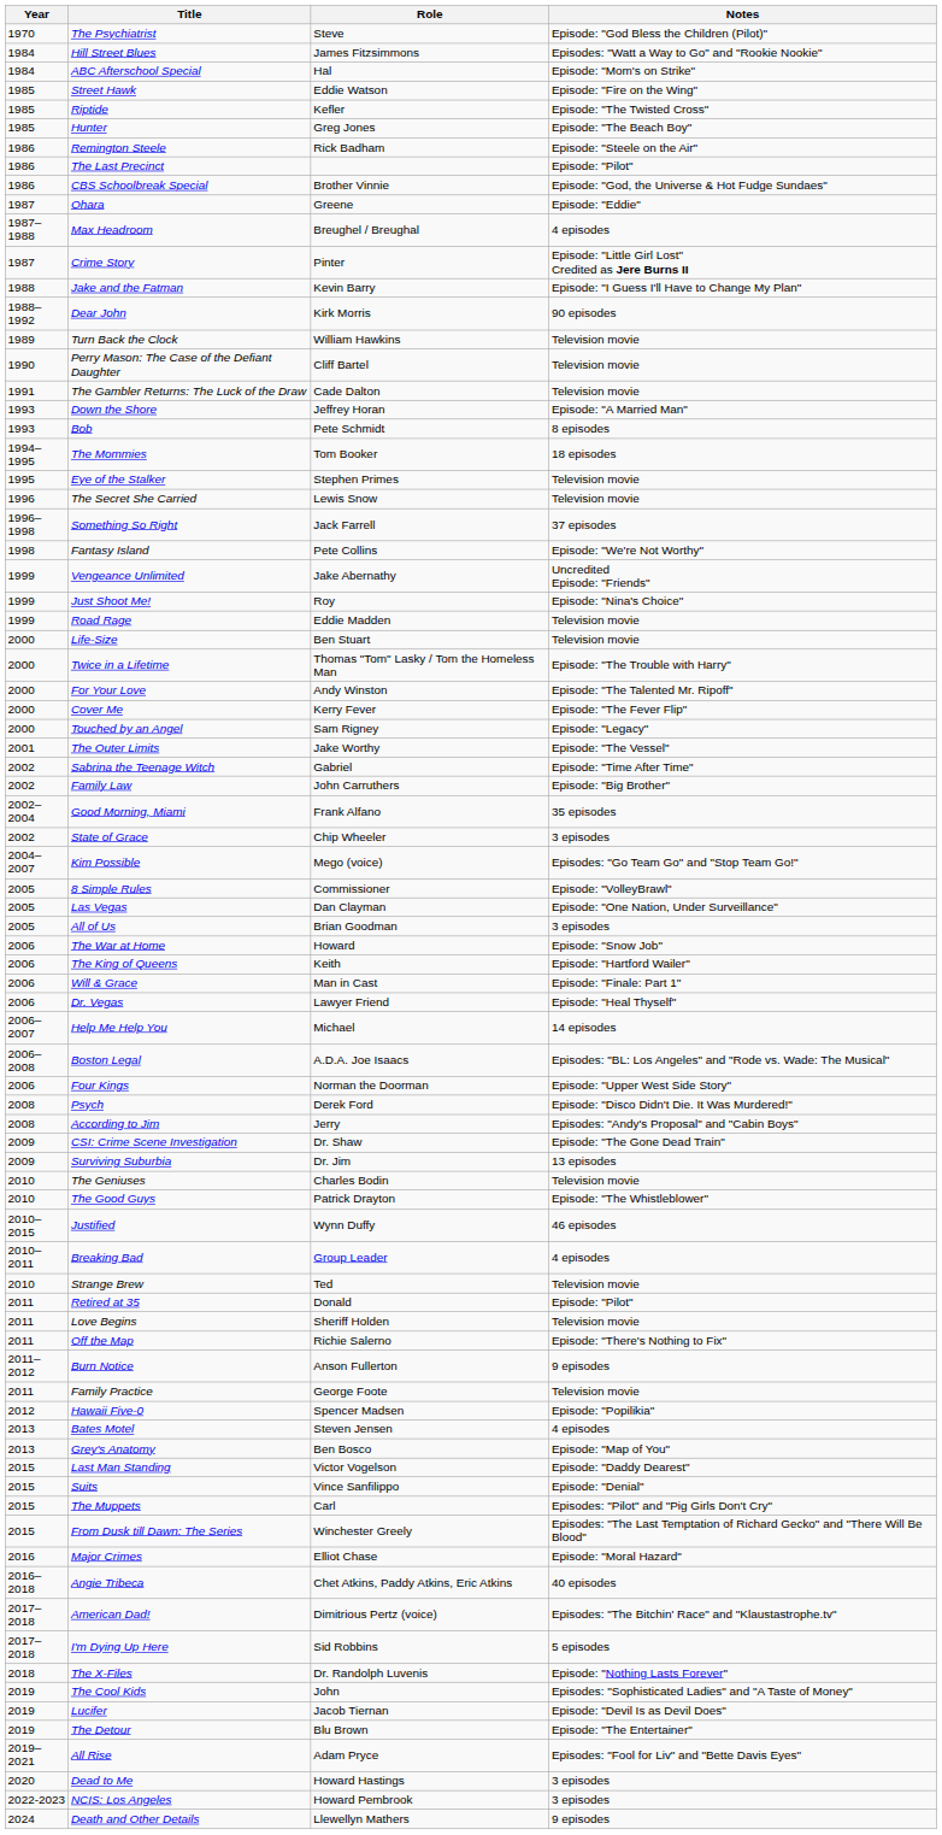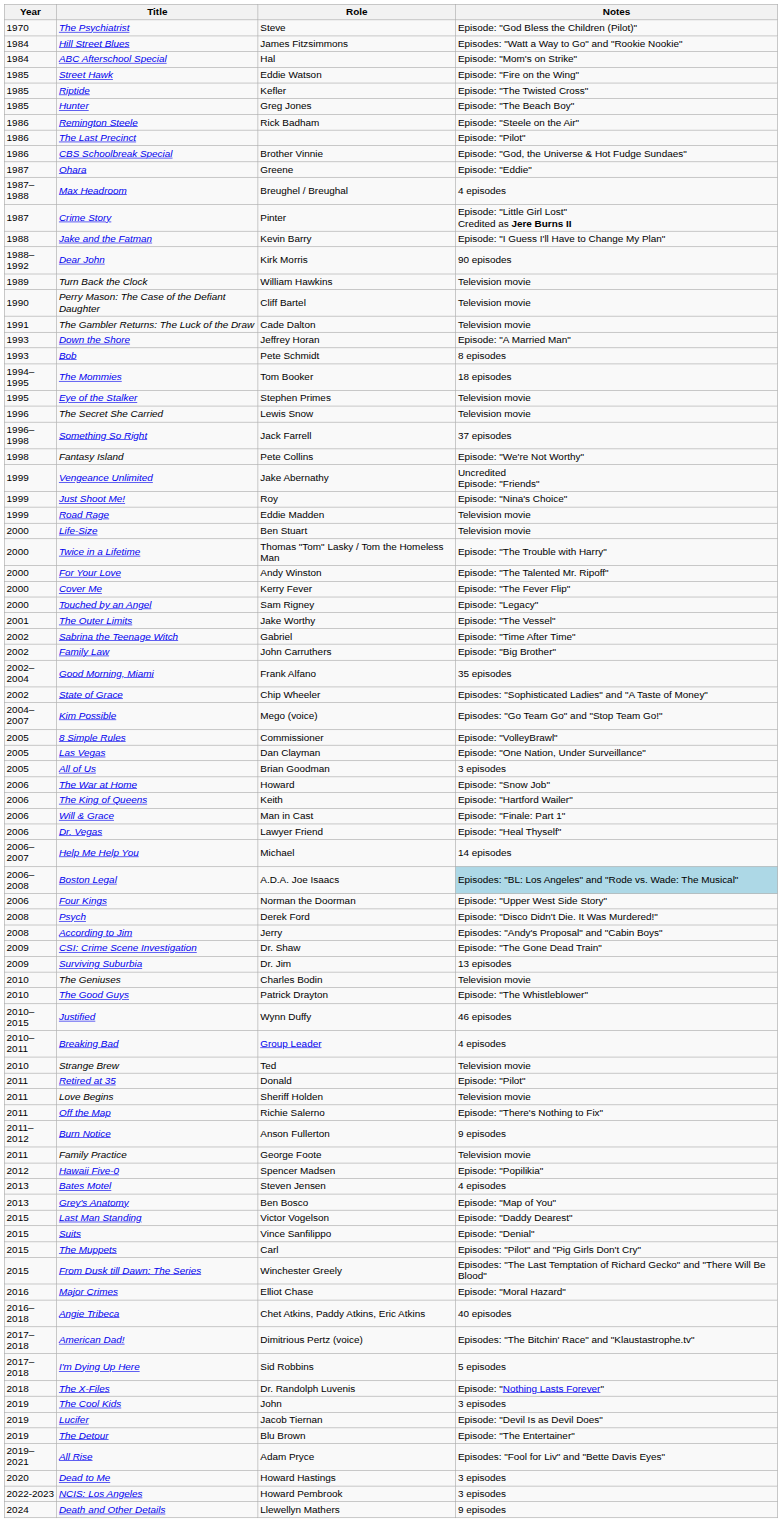 <table class="wikitable sortable">
 <tr>
 <th>Year</th>
 <th>Title</th>
 <th>Role</th>
 <th>Notes</th>
 </tr>
 <tr>
 <td>1970</td>
 <td><em><a href='#'>The Psychiatrist</a></em></td>
 <td>Steve</td>
 <td>Episode: "God Bless the Children (Pilot)"</td>
 </tr>
 <tr>
 <td>1984</td>
 <td><em><a href='#'>Hill Street Blues</a></em></td>
 <td>James Fitzsimmons</td>
 <td>Episodes: "Watt a Way to Go" and "Rookie Nookie"</td>
 </tr>
 <tr>
 <td>1984</td>
 <td><em><a href='#'>ABC Afterschool Special</a></em></td>
 <td>Hal</td>
 <td>Episode: "Mom's on Strike"</td>
 </tr>
 <tr>
 <td>1985</td>
 <td><em><a href='#'>Street Hawk</a></em></td>
 <td>Eddie Watson</td>
 <td>Episode: "Fire on the Wing"</td>
 </tr>
 <tr>
 <td>1985</td>
 <td><em><a href='#'>Riptide</a></em></td>
 <td>Kefler</td>
 <td>Episode: "The Twisted Cross"</td>
 </tr>
 <tr>
 <td>1985</td>
 <td><em><a href='#'>Hunter</a></em></td>
 <td>Greg Jones</td>
 <td>Episode: "The Beach Boy"</td>
 </tr>
 <tr>
 <td>1986</td>
 <td><em><a href='#'>Remington Steele</a></em></td>
 <td>Rick Badham</td>
 <td>Episode: "Steele on the Air"</td>
 </tr>
 <tr>
 <td>1986</td>
 <td><em><a href='#'>The Last Precinct</a></em></td>
 <td></td>
 <td>Episode: "Pilot"</td>
 </tr>
 <tr>
 <td>1986</td>
 <td><em><a href='#'>CBS Schoolbreak Special</a></em></td>
 <td>Brother Vinnie</td>
 <td>Episode: "God, the Universe & Hot Fudge Sundaes"</td>
 </tr>
 <tr>
 <td>1987</td>
 <td><em><a href='#'>Ohara</a></em></td>
 <td>Greene</td>
 <td>Episode: "Eddie"</td>
 </tr>
 <tr>
 <td>1987–1988</td>
 <td><em><a href='#'>Max Headroom</a></em></td>
 <td>Breughel / Breughal</td>
 <td>4 episodes</td>
 </tr>
 <tr>
 <td>1987</td>
 <td><em><a href='#'>Crime Story</a></em></td>
 <td>Pinter</td>
 <td>Episode: "Little Girl Lost"<br>Credited as <strong>Jere Burns II</strong></td>
 </tr>
 <tr>
 <td>1988</td>
 <td><em><a href='#'>Jake and the Fatman</a></em></td>
 <td>Kevin Barry</td>
 <td>Episode: "I Guess I'll Have to Change My Plan"</td>
 </tr>
 <tr>
 <td>1988–1992</td>
 <td><em><a href='#'>Dear John</a></em></td>
 <td>Kirk Morris</td>
 <td>90 episodes</td>
 </tr>
 <tr>
 <td>1989</td>
 <td><em>Turn Back the Clock</em></td>
 <td>William Hawkins</td>
 <td>Television movie</td>
 </tr>
 <tr>
 <td>1990</td>
 <td><em>Perry Mason: The Case of the Defiant Daughter</em></td>
 <td>Cliff Bartel</td>
 <td>Television movie</td>
 </tr>
 <tr>
 <td>1991</td>
 <td><em>The Gambler Returns: The Luck of the Draw</em></td>
 <td>Cade Dalton</td>
 <td>Television movie</td>
 </tr>
 <tr>
 <td>1993</td>
 <td><em><a href='#'>Down the Shore</a></em></td>
 <td>Jeffrey Horan</td>
 <td>Episode: "A Married Man"</td>
 </tr>
 <tr>
 <td>1993</td>
 <td><em><a href='#'>Bob</a></em></td>
 <td>Pete Schmidt</td>
 <td>8 episodes</td>
 </tr>
 <tr>
 <td>1994–1995</td>
 <td><em><a href='#'>The Mommies</a></em></td>
 <td>Tom Booker</td>
 <td>18 episodes</td>
 </tr>
 <tr>
 <td>1995</td>
 <td><em><a href='#'>Eye of the Stalker</a></em></td>
 <td>Stephen Primes</td>
 <td>Television movie</td>
 </tr>
 <tr>
 <td>1996</td>
 <td><em>The Secret She Carried</em></td>
 <td>Lewis Snow</td>
 <td>Television movie</td>
 </tr>
 <tr>
 <td>1996–1998</td>
 <td><em><a href='#'>Something So Right</a></em></td>
 <td>Jack Farrell</td>
 <td>37 episodes</td>
 </tr>
 <tr>
 <td>1998</td>
 <td><em>Fantasy Island</em></td>
 <td>Pete Collins</td>
 <td>Episode: "We're Not Worthy"</td>
 </tr>
 <tr>
 <td>1999</td>
 <td><em><a href='#'>Vengeance Unlimited</a></em></td>
 <td>Jake Abernathy</td>
 <td>Uncredited<br>Episode: "Friends"</td>
 </tr>
 <tr>
 <td>1999</td>
 <td><em><a href='#'>Just Shoot Me!</a></em></td>
 <td>Roy</td>
 <td>Episode: "Nina's Choice"</td>
 </tr>
 <tr>
 <td>1999</td>
 <td><em><a href='#'>Road Rage</a></em></td>
 <td>Eddie Madden</td>
 <td>Television movie</td>
 </tr>
 <tr>
 <td>2000</td>
 <td><em><a href='#'>Life-Size</a></em></td>
 <td>Ben Stuart</td>
 <td>Television movie</td>
 </tr>
 <tr>
 <td>2000</td>
 <td><em><a href='#'>Twice in a Lifetime</a></em></td>
 <td>Thomas "Tom" Lasky / Tom the Homeless Man</td>
 <td>Episode: "The Trouble with Harry"</td>
 </tr>
 <tr>
 <td>2000</td>
 <td><em><a href='#'>For Your Love</a></em></td>
 <td>Andy Winston</td>
 <td>Episode: "The Talented Mr. Ripoff"</td>
 </tr>
 <tr>
 <td>2000</td>
 <td><em><a href='#'>Cover Me</a></em></td>
 <td>Kerry Fever</td>
 <td>Episode: "The Fever Flip"</td>
 </tr>
 <tr>
 <td>2000</td>
 <td><em><a href='#'>Touched by an Angel</a></em></td>
 <td>Sam Rigney</td>
 <td>Episode: "Legacy"</td>
 </tr>
 <tr>
 <td>2001</td>
 <td><em><a href='#'>The Outer Limits</a></em></td>
 <td>Jake Worthy</td>
 <td>Episode: "The Vessel"</td>
 </tr>
 <tr>
 <td>2002</td>
 <td><em><a href='#'>Sabrina the Teenage Witch</a></em></td>
 <td>Gabriel</td>
 <td>Episode: "Time After Time"</td>
 </tr>
 <tr>
 <td>2002</td>
 <td><em><a href='#'>Family Law</a></em></td>
 <td>John Carruthers</td>
 <td>Episode: "Big Brother"</td>
 </tr>
 <tr>
 <td>2002–2004</td>
 <td><em><a href='#'>Good Morning, Miami</a></em></td>
 <td>Frank Alfano</td>
 <td>35 episodes</td>
 </tr>
 <tr>
 <td>2002</td>
 <td><em><a href='#'>State of Grace</a></em></td>
 <td>Chip Wheeler</td>
-<td>3 episodes</td>
+<td>Episodes: "Sophisticated Ladies" and "A Taste of Money"</td>
 </tr>
 <tr>
 <td>2004–2007</td>
 <td><em><a href='#'>Kim Possible</a></em></td>
 <td>Mego (voice)</td>
 <td>Episodes: "Go Team Go" and "Stop Team Go!"</td>
 </tr>
 <tr>
 <td>2005</td>
 <td><em><a href='#'>8 Simple Rules</a></em></td>
 <td>Commissioner</td>
 <td>Episode: "VolleyBrawl"</td>
 </tr>
 <tr>
 <td>2005</td>
 <td><em><a href='#'>Las Vegas</a></em></td>
 <td>Dan Clayman</td>
 <td>Episode: "One Nation, Under Surveillance"</td>
 </tr>
 <tr>
 <td>2005</td>
 <td><em><a href='#'>All of Us</a></em></td>
 <td>Brian Goodman</td>
 <td>3 episodes</td>
 </tr>
 <tr>
 <td>2006</td>
 <td><em><a href='#'>The War at Home</a></em></td>
 <td>Howard</td>
 <td>Episode: "Snow Job"</td>
 </tr>
 <tr>
 <td>2006</td>
 <td><em><a href='#'>The King of Queens</a></em></td>
 <td>Keith</td>
 <td>Episode: "Hartford Wailer"</td>
 </tr>
 <tr>
 <td>2006</td>
 <td><em><a href='#'>Will & Grace</a></em></td>
 <td>Man in Cast</td>
 <td>Episode: "Finale: Part 1"</td>
 </tr>
 <tr>
 <td>2006</td>
 <td><em><a href='#'>Dr. Vegas</a></em></td>
 <td>Lawyer Friend</td>
 <td>Episode: "Heal Thyself"</td>
 </tr>
 <tr>
 <td>2006–2007</td>
 <td><em><a href='#'>Help Me Help You</a></em></td>
 <td>Michael</td>
 <td>14 episodes</td>
 </tr>
 <tr>
 <td>2006–2008</td>
 <td><em><a href='#'>Boston Legal</a></em></td>
 <td>A.D.A. Joe Isaacs</td>
-<td>Episodes: "BL: Los Angeles" and "Rode vs. Wade: The Musical"</td>
+<td style="background: lightblue;">Episodes: "BL: Los Angeles" and "Rode vs. Wade: The Musical"</td>
 </tr>
 <tr>
 <td>2006</td>
 <td><em><a href='#'>Four Kings</a></em></td>
 <td>Norman the Doorman</td>
 <td>Episode: "Upper West Side Story"</td>
 </tr>
 <tr>
 <td>2008</td>
 <td><em><a href='#'>Psych</a></em></td>
 <td>Derek Ford</td>
 <td>Episode: "Disco Didn't Die. It Was Murdered!"</td>
 </tr>
 <tr>
 <td>2008</td>
 <td><em><a href='#'>According to Jim</a></em></td>
 <td>Jerry</td>
 <td>Episodes: "Andy's Proposal" and "Cabin Boys"</td>
 </tr>
 <tr>
 <td>2009</td>
 <td><em><a href='#'>CSI: Crime Scene Investigation</a></em></td>
 <td>Dr. Shaw</td>
 <td>Episode: "The Gone Dead Train"</td>
 </tr>
 <tr>
 <td>2009</td>
 <td><em><a href='#'>Surviving Suburbia</a></em></td>
 <td>Dr. Jim</td>
 <td>13 episodes</td>
 </tr>
 <tr>
 <td>2010</td>
 <td><em>The Geniuses</em></td>
 <td>Charles Bodin</td>
 <td>Television movie</td>
 </tr>
 <tr>
 <td>2010</td>
 <td><em><a href='#'>The Good Guys</a></em></td>
 <td>Patrick Drayton</td>
 <td>Episode: "The Whistleblower"</td>
 </tr>
 <tr>
 <td>2010–2015</td>
 <td><em><a href='#'>Justified</a></em></td>
 <td>Wynn Duffy</td>
 <td>46 episodes</td>
 </tr>
 <tr>
 <td>2010–2011</td>
 <td><em><a href='#'>Breaking Bad</a></em></td>
 <td><a href='#'>Group Leader</a></td>
 <td>4 episodes</td>
 </tr>
 <tr>
 <td>2010</td>
 <td><em>Strange Brew</em></td>
 <td>Ted</td>
 <td>Television movie</td>
 </tr>
 <tr>
 <td>2011</td>
 <td><em><a href='#'>Retired at 35</a></em></td>
 <td>Donald</td>
 <td>Episode: "Pilot"</td>
 </tr>
 <tr>
 <td>2011</td>
 <td><em>Love Begins</em></td>
 <td>Sheriff Holden</td>
 <td>Television movie</td>
 </tr>
 <tr>
 <td>2011</td>
 <td><em><a href='#'>Off the Map</a></em></td>
 <td>Richie Salerno</td>
 <td>Episode: "There's Nothing to Fix"</td>
 </tr>
 <tr>
 <td>2011–2012</td>
 <td><em><a href='#'>Burn Notice</a></em></td>
 <td>Anson Fullerton</td>
 <td>9 episodes</td>
 </tr>
 <tr>
 <td>2011</td>
 <td><em>Family Practice</em></td>
 <td>George Foote</td>
 <td>Television movie</td>
 </tr>
 <tr>
 <td>2012</td>
 <td><em><a href='#'>Hawaii Five-0</a></em></td>
 <td>Spencer Madsen</td>
 <td>Episode: "Popilikia"</td>
 </tr>
 <tr>
 <td>2013</td>
 <td><em><a href='#'>Bates Motel</a></em></td>
 <td>Steven Jensen</td>
 <td>4 episodes</td>
 </tr>
 <tr>
 <td>2013</td>
 <td><em><a href='#'>Grey's Anatomy</a></em></td>
 <td>Ben Bosco</td>
 <td>Episode: "Map of You"</td>
 </tr>
 <tr>
 <td>2015</td>
 <td><em><a href='#'>Last Man Standing</a></em></td>
 <td>Victor Vogelson</td>
 <td>Episode: "Daddy Dearest"</td>
 </tr>
 <tr>
 <td>2015</td>
 <td><em><a href='#'>Suits</a></em></td>
 <td>Vince Sanfilippo</td>
 <td>Episode: "Denial"</td>
 </tr>
 <tr>
 <td>2015</td>
 <td><em><a href='#'>The Muppets</a></em></td>
 <td>Carl</td>
 <td>Episodes: "Pilot" and "Pig Girls Don't Cry"</td>
 </tr>
 <tr>
 <td>2015</td>
 <td><em><a href='#'>From Dusk till Dawn: The Series</a></em></td>
 <td>Winchester Greely</td>
 <td>Episodes: "The Last Temptation of Richard Gecko" and "There Will Be Blood"</td>
 </tr>
 <tr>
 <td>2016</td>
 <td><em><a href='#'>Major Crimes</a></em></td>
 <td>Elliot Chase</td>
 <td>Episode: "Moral Hazard"</td>
 </tr>
 <tr>
 <td>2016–2018</td>
 <td><em><a href='#'>Angie Tribeca</a></em></td>
 <td>Chet Atkins, Paddy Atkins, Eric Atkins</td>
 <td>40 episodes</td>
 </tr>
 <tr>
 <td>2017–2018</td>
 <td><em><a href='#'>American Dad!</a></em></td>
 <td>Dimitrious Pertz (voice)</td>
 <td>Episodes: "The Bitchin' Race" and "Klaustastrophe.tv"</td>
 </tr>
 <tr>
 <td>2017–2018</td>
 <td><em><a href='#'>I'm Dying Up Here</a></em></td>
 <td>Sid Robbins</td>
 <td>5 episodes</td>
 </tr>
 <tr>
 <td>2018</td>
 <td><em><a href='#'>The X-Files</a></em></td>
 <td>Dr. Randolph Luvenis</td>
 <td>Episode: "<a href='#'>Nothing Lasts Forever</a>"</td>
 </tr>
 <tr>
 <td>2019</td>
 <td><em><a href='#'>The Cool Kids</a></em></td>
 <td>John</td>
-<td>Episodes: "Sophisticated Ladies" and "A Taste of Money"</td>
+<td>3 episodes</td>
 </tr>
 <tr>
 <td>2019</td>
 <td><em><a href='#'>Lucifer</a></em></td>
 <td>Jacob Tiernan</td>
 <td>Episode: "Devil Is as Devil Does"</td>
 </tr>
 <tr>
 <td>2019</td>
 <td><em><a href='#'>The Detour</a></em></td>
 <td>Blu Brown</td>
 <td>Episode: "The Entertainer"</td>
 </tr>
 <tr>
 <td>2019–2021</td>
 <td><em><a href='#'>All Rise</a></em></td>
 <td>Adam Pryce</td>
 <td>Episodes: "Fool for Liv" and "Bette Davis Eyes"</td>
 </tr>
 <tr>
 <td>2020</td>
 <td><em><a href='#'>Dead to Me</a></em></td>
 <td>Howard Hastings</td>
 <td>3 episodes</td>
 </tr>
 <tr>
 <td>2022-2023</td>
 <td><em><a href='#'>NCIS: Los Angeles</a></em></td>
 <td>Howard Pembrook</td>
 <td>3 episodes</td>
 </tr>
 <tr>
 <td>2024</td>
 <td><em><a href='#'>Death and Other Details</a></em></td>
 <td>Llewellyn Mathers</td>
 <td>9 episodes</td>
 </tr>
 </table>
